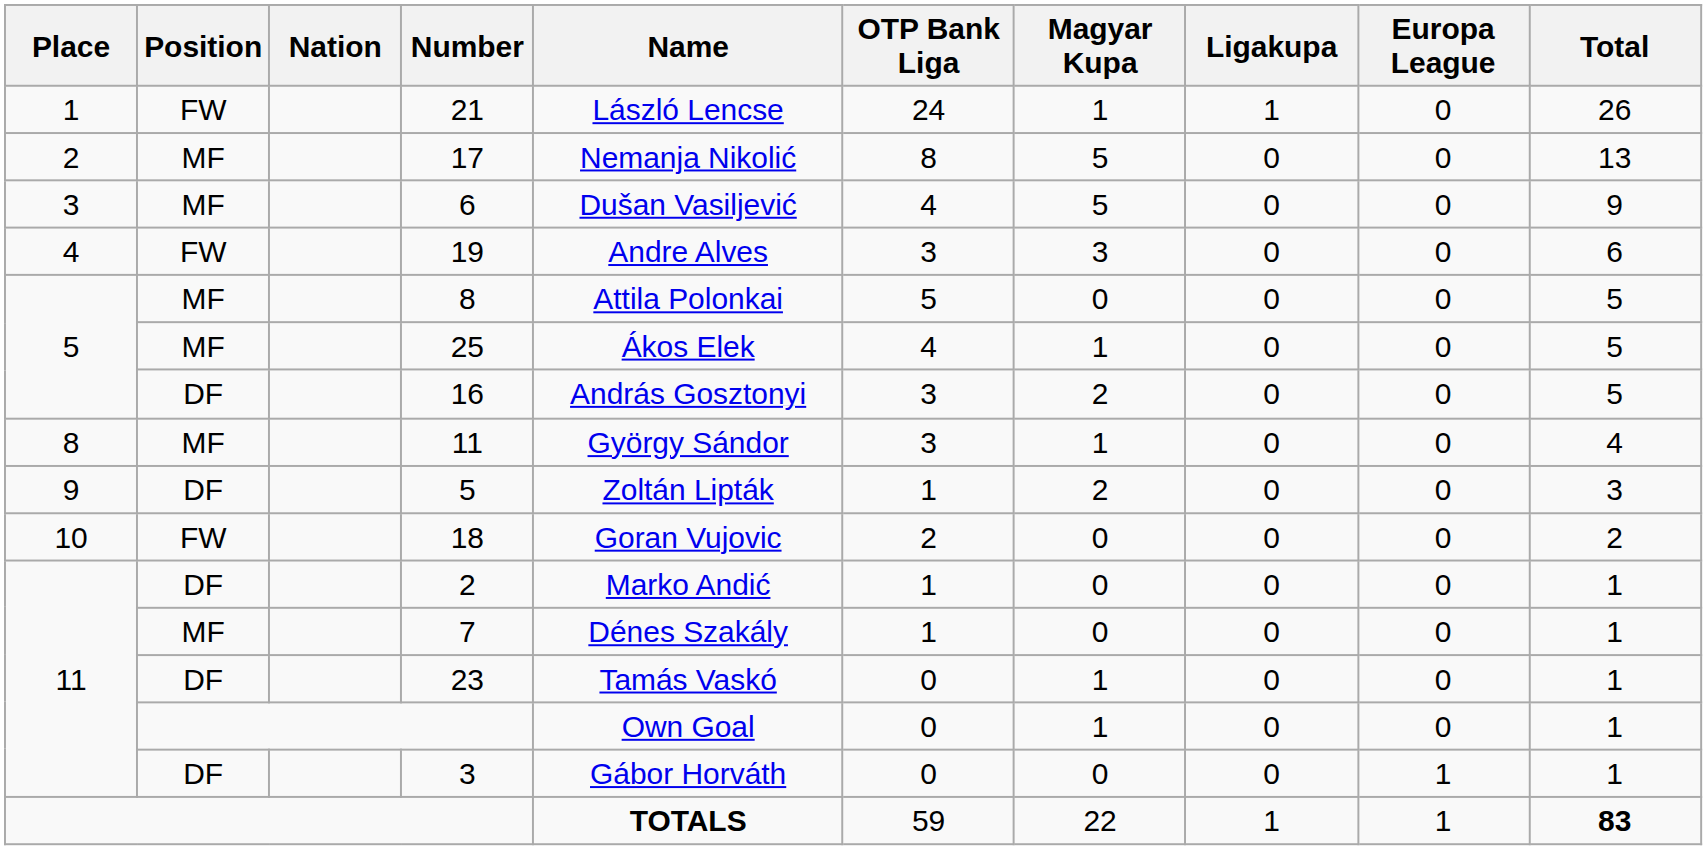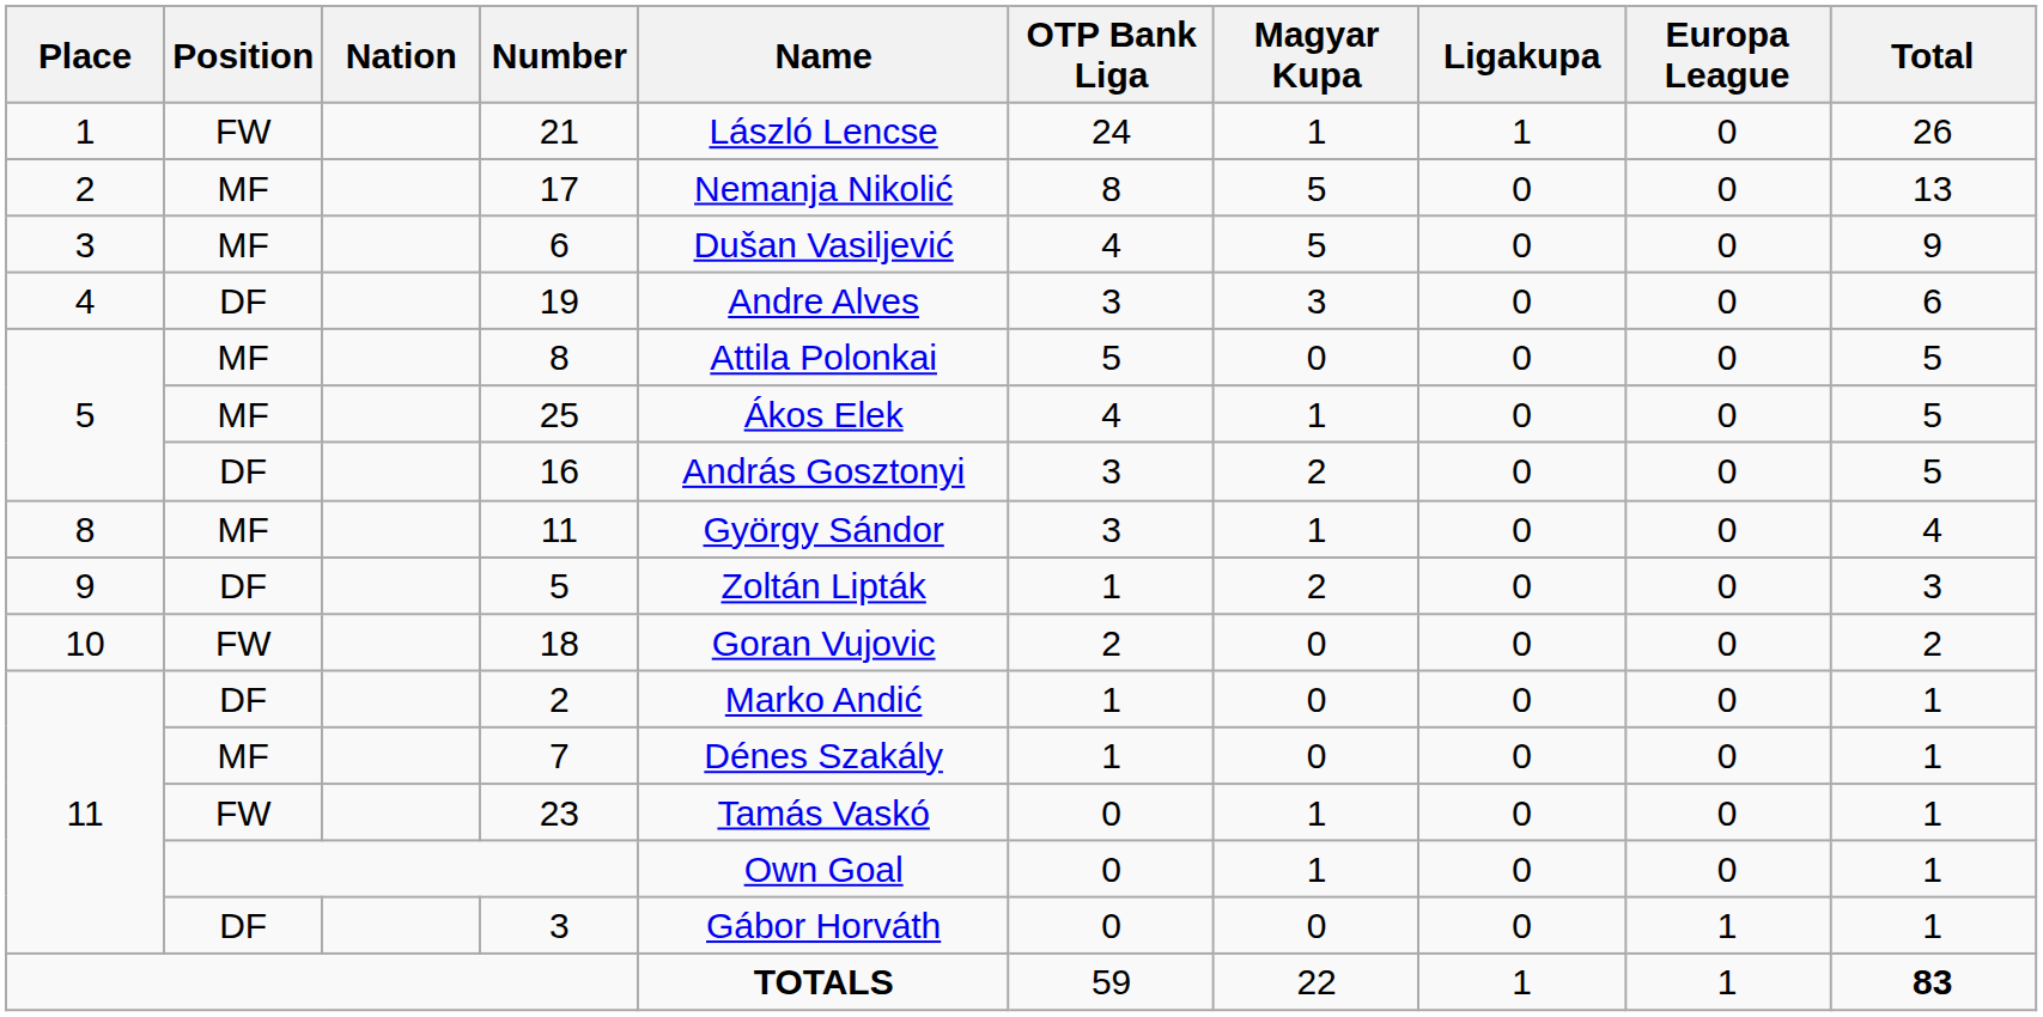 <table class="wikitable" style="font-size: 95%; text-align: center;">
 <tr>
 <th width=60>Place</th>
 <th width=60>Position</th>
 <th width=60>Nation</th>
 <th width=60>Number</th>
 <th width=150>Name</th>
 <th width=80>OTP Bank Liga</th>
 <th width=80>Magyar Kupa</th>
 <th width=80>Ligakupa</th>
 <th width=80>Europa League</th>
 <th width=80>Total</th>
 </tr>
 <tr>
 <td>1</td>
 <td>FW</td>
 <td></td>
 <td>21</td>
 <td><a href='#'>László Lencse</a></td>
 <td>24</td>
 <td>1</td>
 <td>1</td>
 <td>0</td>
 <td>26</td>
 </tr>
 <tr>
 <td>2</td>
 <td>MF</td>
 <td></td>
 <td>17</td>
 <td><a href='#'>Nemanja Nikolić</a></td>
 <td>8</td>
 <td>5</td>
 <td>0</td>
 <td>0</td>
 <td>13</td>
 </tr>
 <tr>
 <td>3</td>
 <td>MF</td>
 <td></td>
 <td>6</td>
 <td><a href='#'>Dušan Vasiljević</a></td>
 <td>4</td>
 <td>5</td>
 <td>0</td>
 <td>0</td>
 <td>9</td>
 </tr>
 <tr>
 <td>4</td>
-<td>FW</td>
+<td>DF</td>
 <td></td>
 <td>19</td>
 <td><a href='#'>Andre Alves</a></td>
 <td>3</td>
 <td>3</td>
 <td>0</td>
 <td>0</td>
 <td>6</td>
 </tr>
 <tr>
 <td rowspan="3">5</td>
 <td>MF</td>
 <td></td>
 <td>8</td>
 <td><a href='#'>Attila Polonkai</a></td>
 <td>5</td>
 <td>0</td>
 <td>0</td>
 <td>0</td>
 <td>5</td>
 </tr>
 <tr>
 <td>MF</td>
 <td></td>
 <td>25</td>
 <td><a href='#'>Ákos Elek</a></td>
 <td>4</td>
 <td>1</td>
 <td>0</td>
 <td>0</td>
 <td>5</td>
 </tr>
 <tr>
 <td>DF</td>
 <td></td>
 <td>16</td>
 <td><a href='#'>András Gosztonyi</a></td>
 <td>3</td>
 <td>2</td>
 <td>0</td>
 <td>0</td>
 <td>5</td>
 </tr>
 <tr>
 <td>8</td>
 <td>MF</td>
 <td></td>
 <td>11</td>
 <td><a href='#'>György Sándor</a></td>
 <td>3</td>
 <td>1</td>
 <td>0</td>
 <td>0</td>
 <td>4</td>
 </tr>
 <tr>
 <td>9</td>
 <td>DF</td>
 <td></td>
 <td>5</td>
 <td><a href='#'>Zoltán Lipták</a></td>
 <td>1</td>
 <td>2</td>
 <td>0</td>
 <td>0</td>
 <td>3</td>
 </tr>
 <tr>
 <td>10</td>
 <td>FW</td>
 <td></td>
 <td>18</td>
 <td><a href='#'>Goran Vujovic</a></td>
 <td>2</td>
 <td>0</td>
 <td>0</td>
 <td>0</td>
 <td>2</td>
 </tr>
 <tr>
 <td rowspan="5">11</td>
 <td>DF</td>
 <td></td>
 <td>2</td>
 <td><a href='#'>Marko Andić</a></td>
 <td>1</td>
 <td>0</td>
 <td>0</td>
 <td>0</td>
 <td>1</td>
 </tr>
 <tr>
 <td>MF</td>
 <td></td>
 <td>7</td>
 <td><a href='#'>Dénes Szakály</a></td>
 <td>1</td>
 <td>0</td>
 <td>0</td>
 <td>0</td>
 <td>1</td>
 </tr>
 <tr>
-<td>DF</td>
+<td>FW</td>
 <td></td>
 <td>23</td>
 <td><a href='#'>Tamás Vaskó</a></td>
 <td>0</td>
 <td>1</td>
 <td>0</td>
 <td>0</td>
 <td>1</td>
 </tr>
 <tr>
 <td colspan="3"></td>
 <td><a href='#'>Own Goal</a></td>
 <td>0</td>
 <td>1</td>
 <td>0</td>
 <td>0</td>
 <td>1</td>
 </tr>
 <tr>
 <td>DF</td>
 <td></td>
 <td>3</td>
 <td><a href='#'>Gábor Horváth</a></td>
 <td>0</td>
 <td>0</td>
 <td>0</td>
 <td>1</td>
 <td>1</td>
 </tr>
 <tr>
 <td colspan="4"></td>
 <td><strong>TOTALS</strong></td>
 <td>59</td>
 <td>22</td>
 <td>1</td>
 <td>1</td>
 <td><strong>83</strong></td>
 </tr>
 </table>
